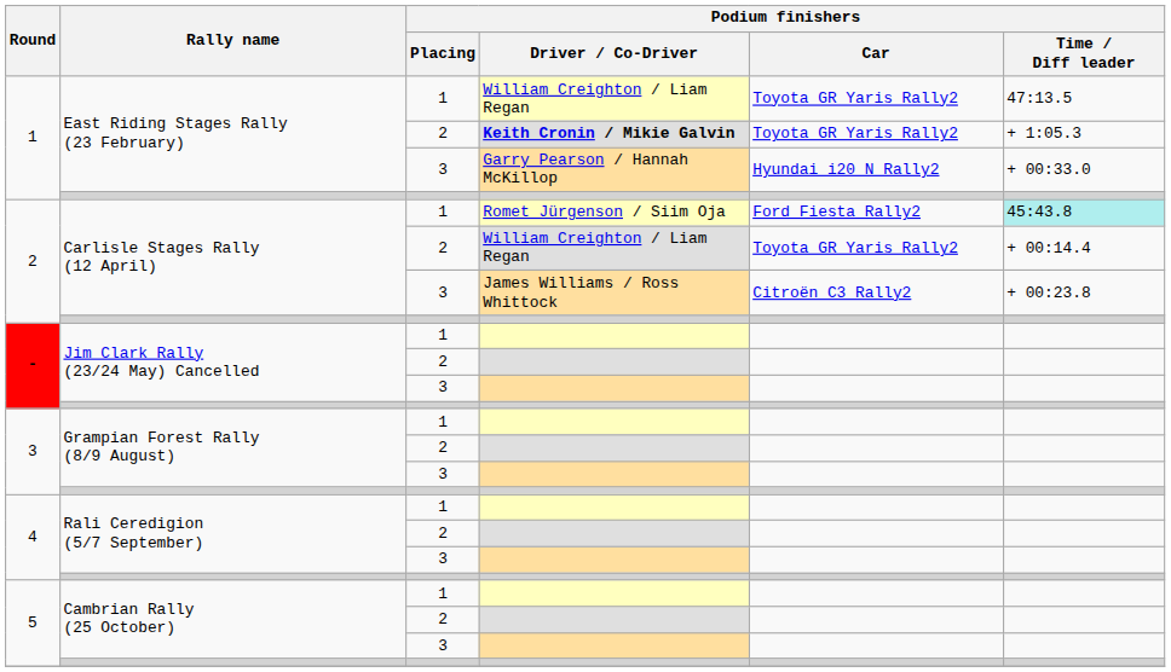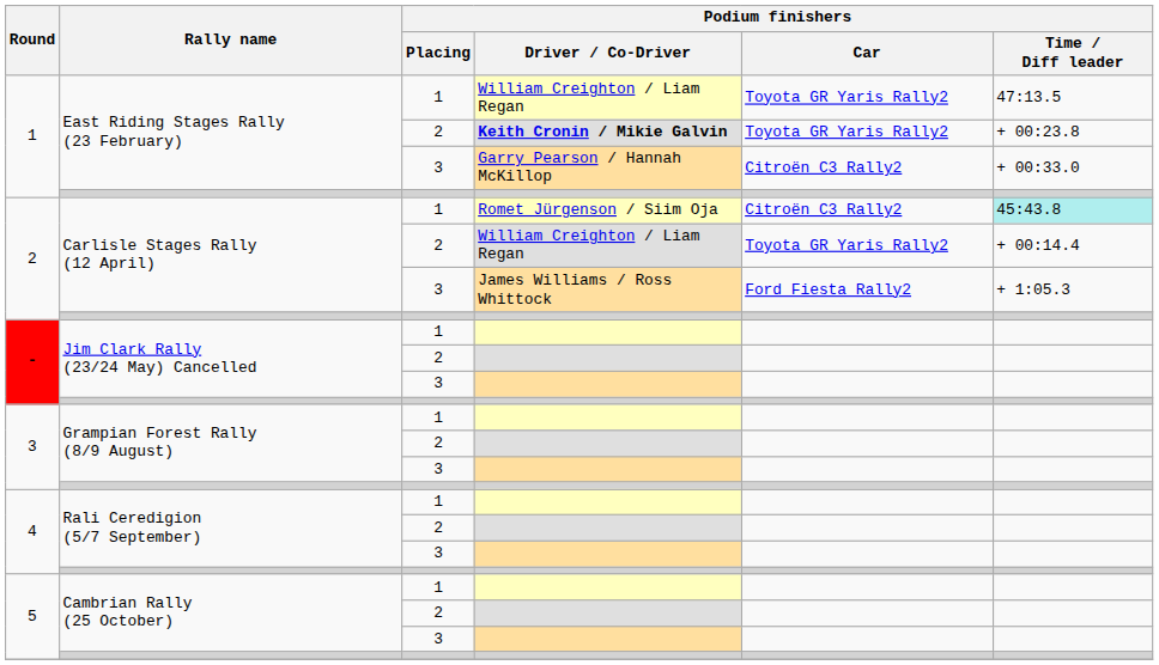 <table class="wikitable" style="font-size:90%;">
 <tr>
 <th rowspan=2>Round</th>
 <th style="width:22em" rowspan=2>Rally name</th>
 <th colspan=4>Podium finishers</th>
 </tr>
 <tr>
 <th>Placing</th>
 <th style="width:17em">Driver / Co-Driver</th>
 <th style="width:16em">Car</th>
 <th style="width:10em">Time /<br>Diff leader<br></th>
 </tr>
 <tr>
 <td rowspan=4 align=center>1</td>
 <td rowspan=3>East Riding Stages Rally<br>(23 February)</td>
 <td align=center>1</td>
 <td style="background:#ffffbf;"><a href='#'>William Creighton</a> / Liam Regan</td>
 <td><a href='#'>Toyota GR Yaris Rally2</a></td>
 <td>47:13.5</td>
 </tr>
 <tr>
 <td align=center>2</td>
 <td style="background:#dfdfdf;"><strong><a href='#'>Keith Cronin</a> / Mikie Galvin</strong></td>
 <td><a href='#'>Toyota GR Yaris Rally2</a></td>
-<td>+ 1:05.3</td>
+<td>+ 00:23.8</td>
 </tr>
 <tr>
 <td align=center>3</td>
 <td style="background:#ffdf9f;"><a href='#'>Garry Pearson</a> / Hannah McKillop</td>
-<td><a href='#'>Hyundai i20 N Rally2</a></td>
+<td><a href='#'>Citroën C3 Rally2</a></td>
 <td>+ 00:33.0</td>
 </tr>
 <tr style="background:lightgrey;">
 <td></td>
 <td></td>
 <td></td>
 <td></td>
 <td></td>
 </tr>
 <tr>
 <td rowspan=4 align=center>2</td>
 <td rowspan=3>Carlisle Stages Rally<br>(12 April)</td>
 <td align=center>1</td>
 <td style="background:#ffffbf;"><a href='#'>Romet Jürgenson</a> / Siim Oja</td>
-<td><a href='#'>Ford Fiesta Rally2</a></td>
+<td><a href='#'>Citroën C3 Rally2</a></td>
 <td style="background: paleturquoise;">45:43.8</td>
 </tr>
 <tr>
 <td align=center>2</td>
 <td style="background:#dfdfdf;"><a href='#'>William Creighton</a> / Liam Regan</td>
 <td><a href='#'>Toyota GR Yaris Rally2</a></td>
 <td>+ 00:14.4</td>
 </tr>
 <tr>
 <td align=center>3</td>
 <td style="background:#ffdf9f;">James Williams / Ross Whittock</td>
-<td><a href='#'>Citroën C3 Rally2</a></td>
-<td>+ 00:23.8</td>
+<td><a href='#'>Ford Fiesta Rally2</a></td>
+<td>+ 1:05.3</td>
 </tr>
 <tr style="background:lightgrey;">
 <td></td>
 <td></td>
 <td></td>
 <td></td>
 <td></td>
 </tr>
 <tr>
 <th rowspan=4 style="background:#FF0000;">-</th>
 <td rowspan=3><a href='#'>Jim Clark Rally</a> <br>(23/24 May) <span>Cancelled</span></td>
 <td align=center>1</td>
 <td style="background:#ffffbf;"></td>
 <td></td>
 <td></td>
 </tr>
 <tr>
 <td align=center>2</td>
 <td style="background:#dfdfdf;"></td>
 <td></td>
 <td></td>
 </tr>
 <tr>
 <td align=center>3</td>
 <td style="background:#ffdf9f;"></td>
 <td></td>
 <td></td>
 </tr>
 <tr style="background:lightgrey;">
 <td></td>
 <td></td>
 <td></td>
 <td></td>
 <td></td>
 </tr>
 <tr>
 <td rowspan=4 align=center>3</td>
 <td rowspan=3>Grampian Forest Rally <br>(8/9 August)</td>
 <td align=center>1</td>
 <td style="background:#ffffbf;"></td>
 <td></td>
 <td></td>
 </tr>
 <tr>
 <td align=center>2</td>
 <td style="background:#dfdfdf;"></td>
 <td></td>
 <td></td>
 </tr>
 <tr>
 <td align=center>3</td>
 <td style="background:#ffdf9f;"></td>
 <td></td>
 <td></td>
 </tr>
 <tr style="background:lightgrey;">
 <td></td>
 <td></td>
 <td></td>
 <td></td>
 <td></td>
 </tr>
 <tr>
 <td rowspan=4 align=center>4</td>
 <td rowspan=3>Rali Ceredigion <br>(5/7 September)</td>
 <td align=center>1</td>
 <td style="background:#ffffbf;"></td>
 <td></td>
 <td></td>
 </tr>
 <tr>
 <td align=center>2</td>
 <td style="background:#dfdfdf;"></td>
 <td></td>
 <td></td>
 </tr>
 <tr>
 <td align=center>3</td>
 <td style="background:#ffdf9f;"></td>
 <td></td>
 <td></td>
 </tr>
 <tr style="background:lightgrey;">
 <td></td>
 <td></td>
 <td></td>
 <td></td>
 <td></td>
 </tr>
 <tr>
 <td rowspan=4 align=center>5</td>
 <td rowspan=3>Cambrian Rally <br>(25 October)</td>
 <td align=center>1</td>
 <td style="background:#ffffbf;"></td>
 <td></td>
 <td></td>
 </tr>
 <tr>
 <td align=center>2</td>
 <td style="background:#dfdfdf;"></td>
 <td></td>
 <td></td>
 </tr>
 <tr>
 <td align=center>3</td>
 <td style="background:#ffdf9f;"></td>
 <td></td>
 <td></td>
 </tr>
 <tr style="background:lightgrey;">
 <td></td>
 <td></td>
 <td></td>
 <td></td>
 <td></td>
 </tr>
 <tr>
 </tr>
 </table>
